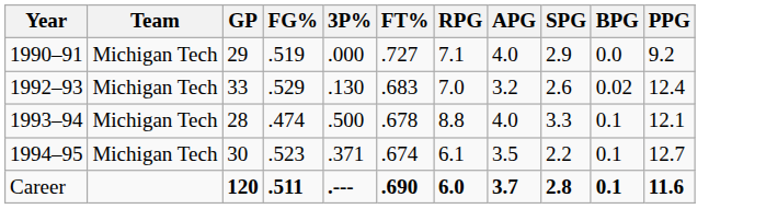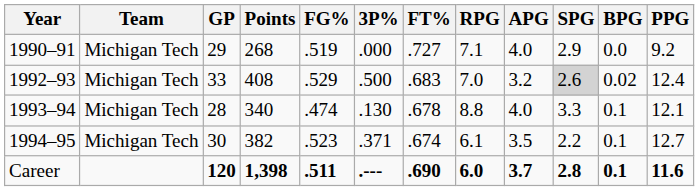 <table class="wikitable">
 <tr>
 <th>Year</th>
 <th>Team</th>
 <th>GP</th>
+<th>Points</th>
 <th>FG%</th>
 <th>3P%</th>
 <th>FT%</th>
 <th>RPG</th>
 <th>APG</th>
 <th>SPG</th>
 <th>BPG</th>
 <th>PPG</th>
 </tr>
 <tr>
 <td>1990–91</td>
 <td>Michigan Tech</td>
 <td>29</td>
+<td>268</td>
 <td>.519</td>
 <td>.000</td>
 <td>.727</td>
 <td>7.1</td>
 <td>4.0</td>
 <td>2.9</td>
 <td>0.0</td>
 <td>9.2</td>
 </tr>
 <tr>
 <td>1992–93</td>
 <td>Michigan Tech</td>
 <td>33</td>
+<td>408</td>
 <td>.529</td>
-<td>.130</td>
+<td>.500</td>
 <td>.683</td>
 <td>7.0</td>
 <td>3.2</td>
-<td>2.6</td>
+<td style="background: lightgrey;">2.6</td>
 <td>0.02</td>
 <td>12.4</td>
 </tr>
 <tr>
 <td>1993–94</td>
 <td>Michigan Tech</td>
 <td>28</td>
+<td>340</td>
 <td>.474</td>
-<td>.500</td>
+<td>.130</td>
 <td>.678</td>
 <td>8.8</td>
 <td>4.0</td>
 <td>3.3</td>
 <td>0.1</td>
 <td>12.1</td>
 </tr>
 <tr>
 <td>1994–95</td>
 <td>Michigan Tech</td>
 <td>30</td>
+<td>382</td>
 <td>.523</td>
 <td>.371</td>
 <td>.674</td>
 <td>6.1</td>
 <td>3.5</td>
 <td>2.2</td>
 <td>0.1</td>
 <td>12.7</td>
 </tr>
 <tr>
 <td>Career</td>
 <td></td>
 <td><strong>120</strong></td>
+<td><strong>1,398</strong></td>
 <td><strong>.511</strong></td>
 <td><strong>.---</strong></td>
 <td><strong>.690</strong></td>
 <td><strong>6.0</strong></td>
 <td><strong>3.7</strong></td>
 <td><strong>2.8</strong></td>
 <td><strong>0.1</strong></td>
 <td><strong>11.6</strong></td>
 </tr>
 </table>
